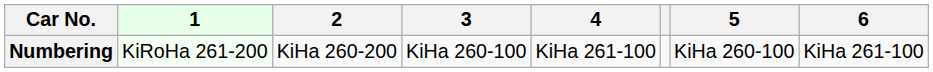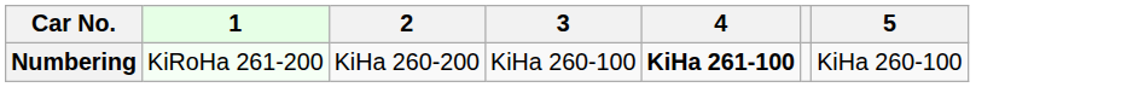 <table class="wikitable">
 <tr>
 <th>Car No.</th>
 <th style="background: #E6FFE6">1</th>
 <th>2</th>
 <th>3</th>
 <th>4</th>
 <th></th>
 <th>5</th>
-<th>6</th>
 </tr>
 <tr>
 <th>Numbering</th>
 <td style="background: #F5FFF5">KiRoHa 261-200</td>
 <td>KiHa 260-200</td>
 <td>KiHa 260-100</td>
-<td>KiHa 261-100</td>
+<td><strong>KiHa 261-100</strong></td>
 <td></td>
 <td>KiHa 260-100</td>
-<td>KiHa 261-100</td>
 </tr>
 </table>
